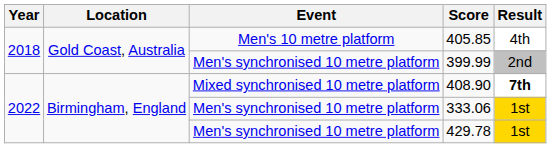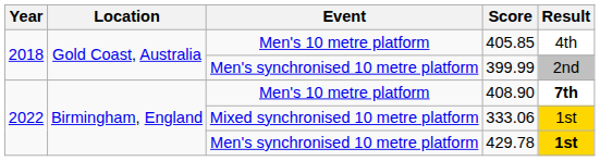 <table class="wikitable" style="text-align:center;">
 <tr>
 <th>Year</th>
 <th>Location</th>
 <th>Event</th>
 <th>Score</th>
 <th>Result</th>
 </tr>
 <tr>
 <td rowspan=2><a href='#'>2018</a></td>
 <td rowspan=2><a href='#'>Gold Coast</a>, <a href='#'>Australia</a></td>
 <td><a href='#'>Men's 10 metre platform</a></td>
 <td>405.85</td>
 <td bgcolor="white">4th</td>
 </tr>
 <tr>
 <td><a href='#'>Men's synchronised 10 metre platform</a></td>
 <td>399.99</td>
 <td bgcolor="silver">2nd</td>
 </tr>
 <tr>
 <td rowspan=3><a href='#'>2022</a></td>
 <td rowspan=3><a href='#'>Birmingham</a>, <a href='#'>England</a></td>
-<td><a href='#'>Mixed synchronised 10 metre platform</a></td>
+<td><a href='#'>Men's 10 metre platform</a></td>
 <td>408.90</td>
 <td bgcolor="white"><strong>7th</strong></td>
 </tr>
 <tr>
-<td><a href='#'>Men's synchronised 10 metre platform</a></td>
+<td><a href='#'>Mixed synchronised 10 metre platform</a></td>
 <td>333.06</td>
 <td bgcolor="gold">1st</td>
 </tr>
 <tr>
 <td><a href='#'>Men's synchronised 10 metre platform</a></td>
 <td>429.78</td>
-<td bgcolor="gold">1st</td>
+<td bgcolor="gold"><strong>1st</strong></td>
 </tr>
 </table>
